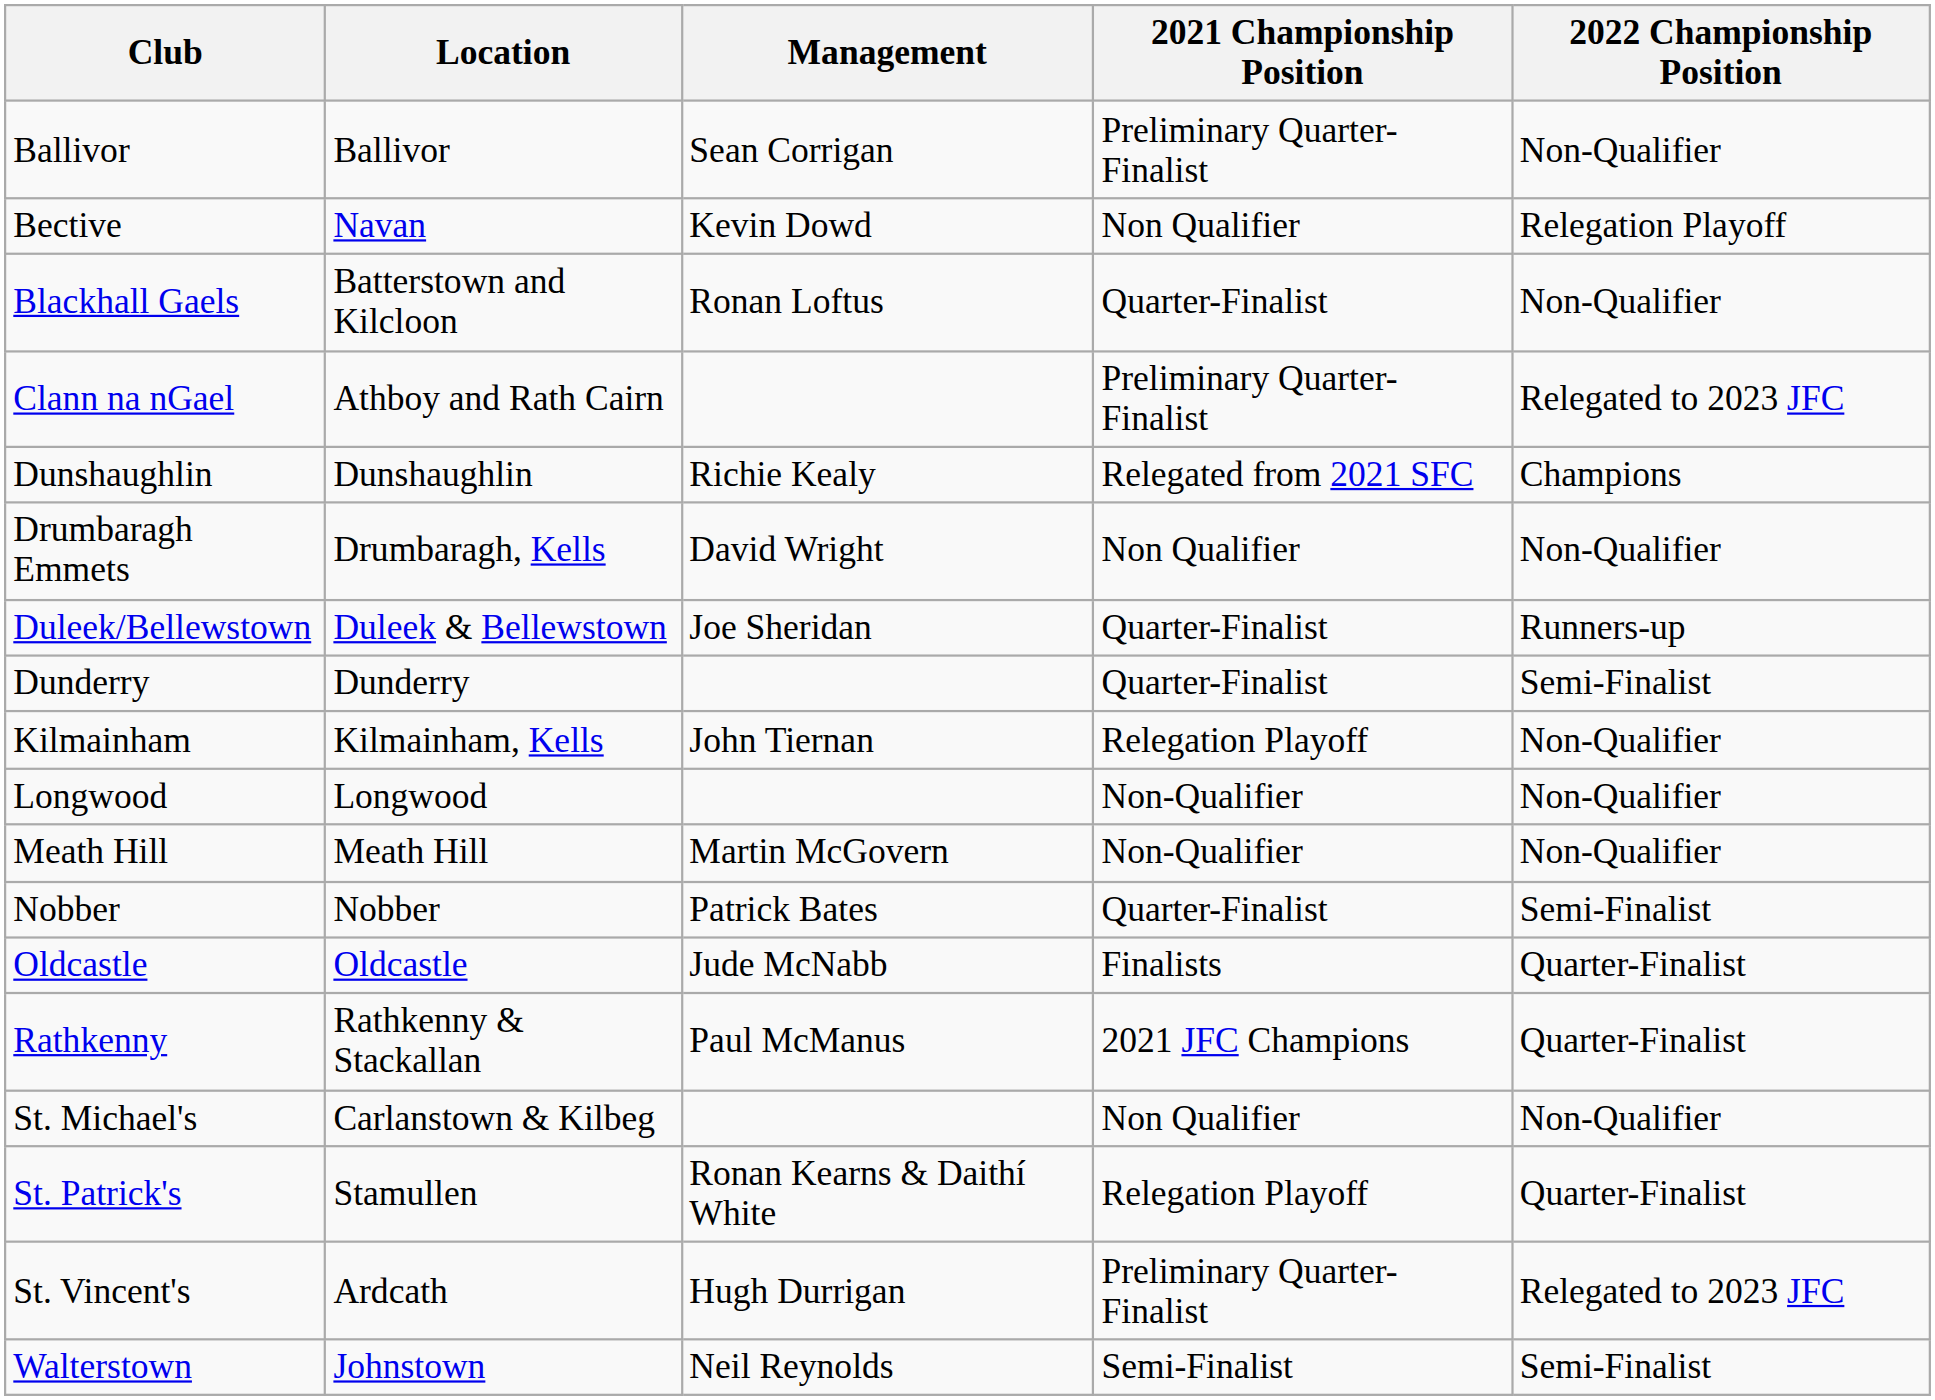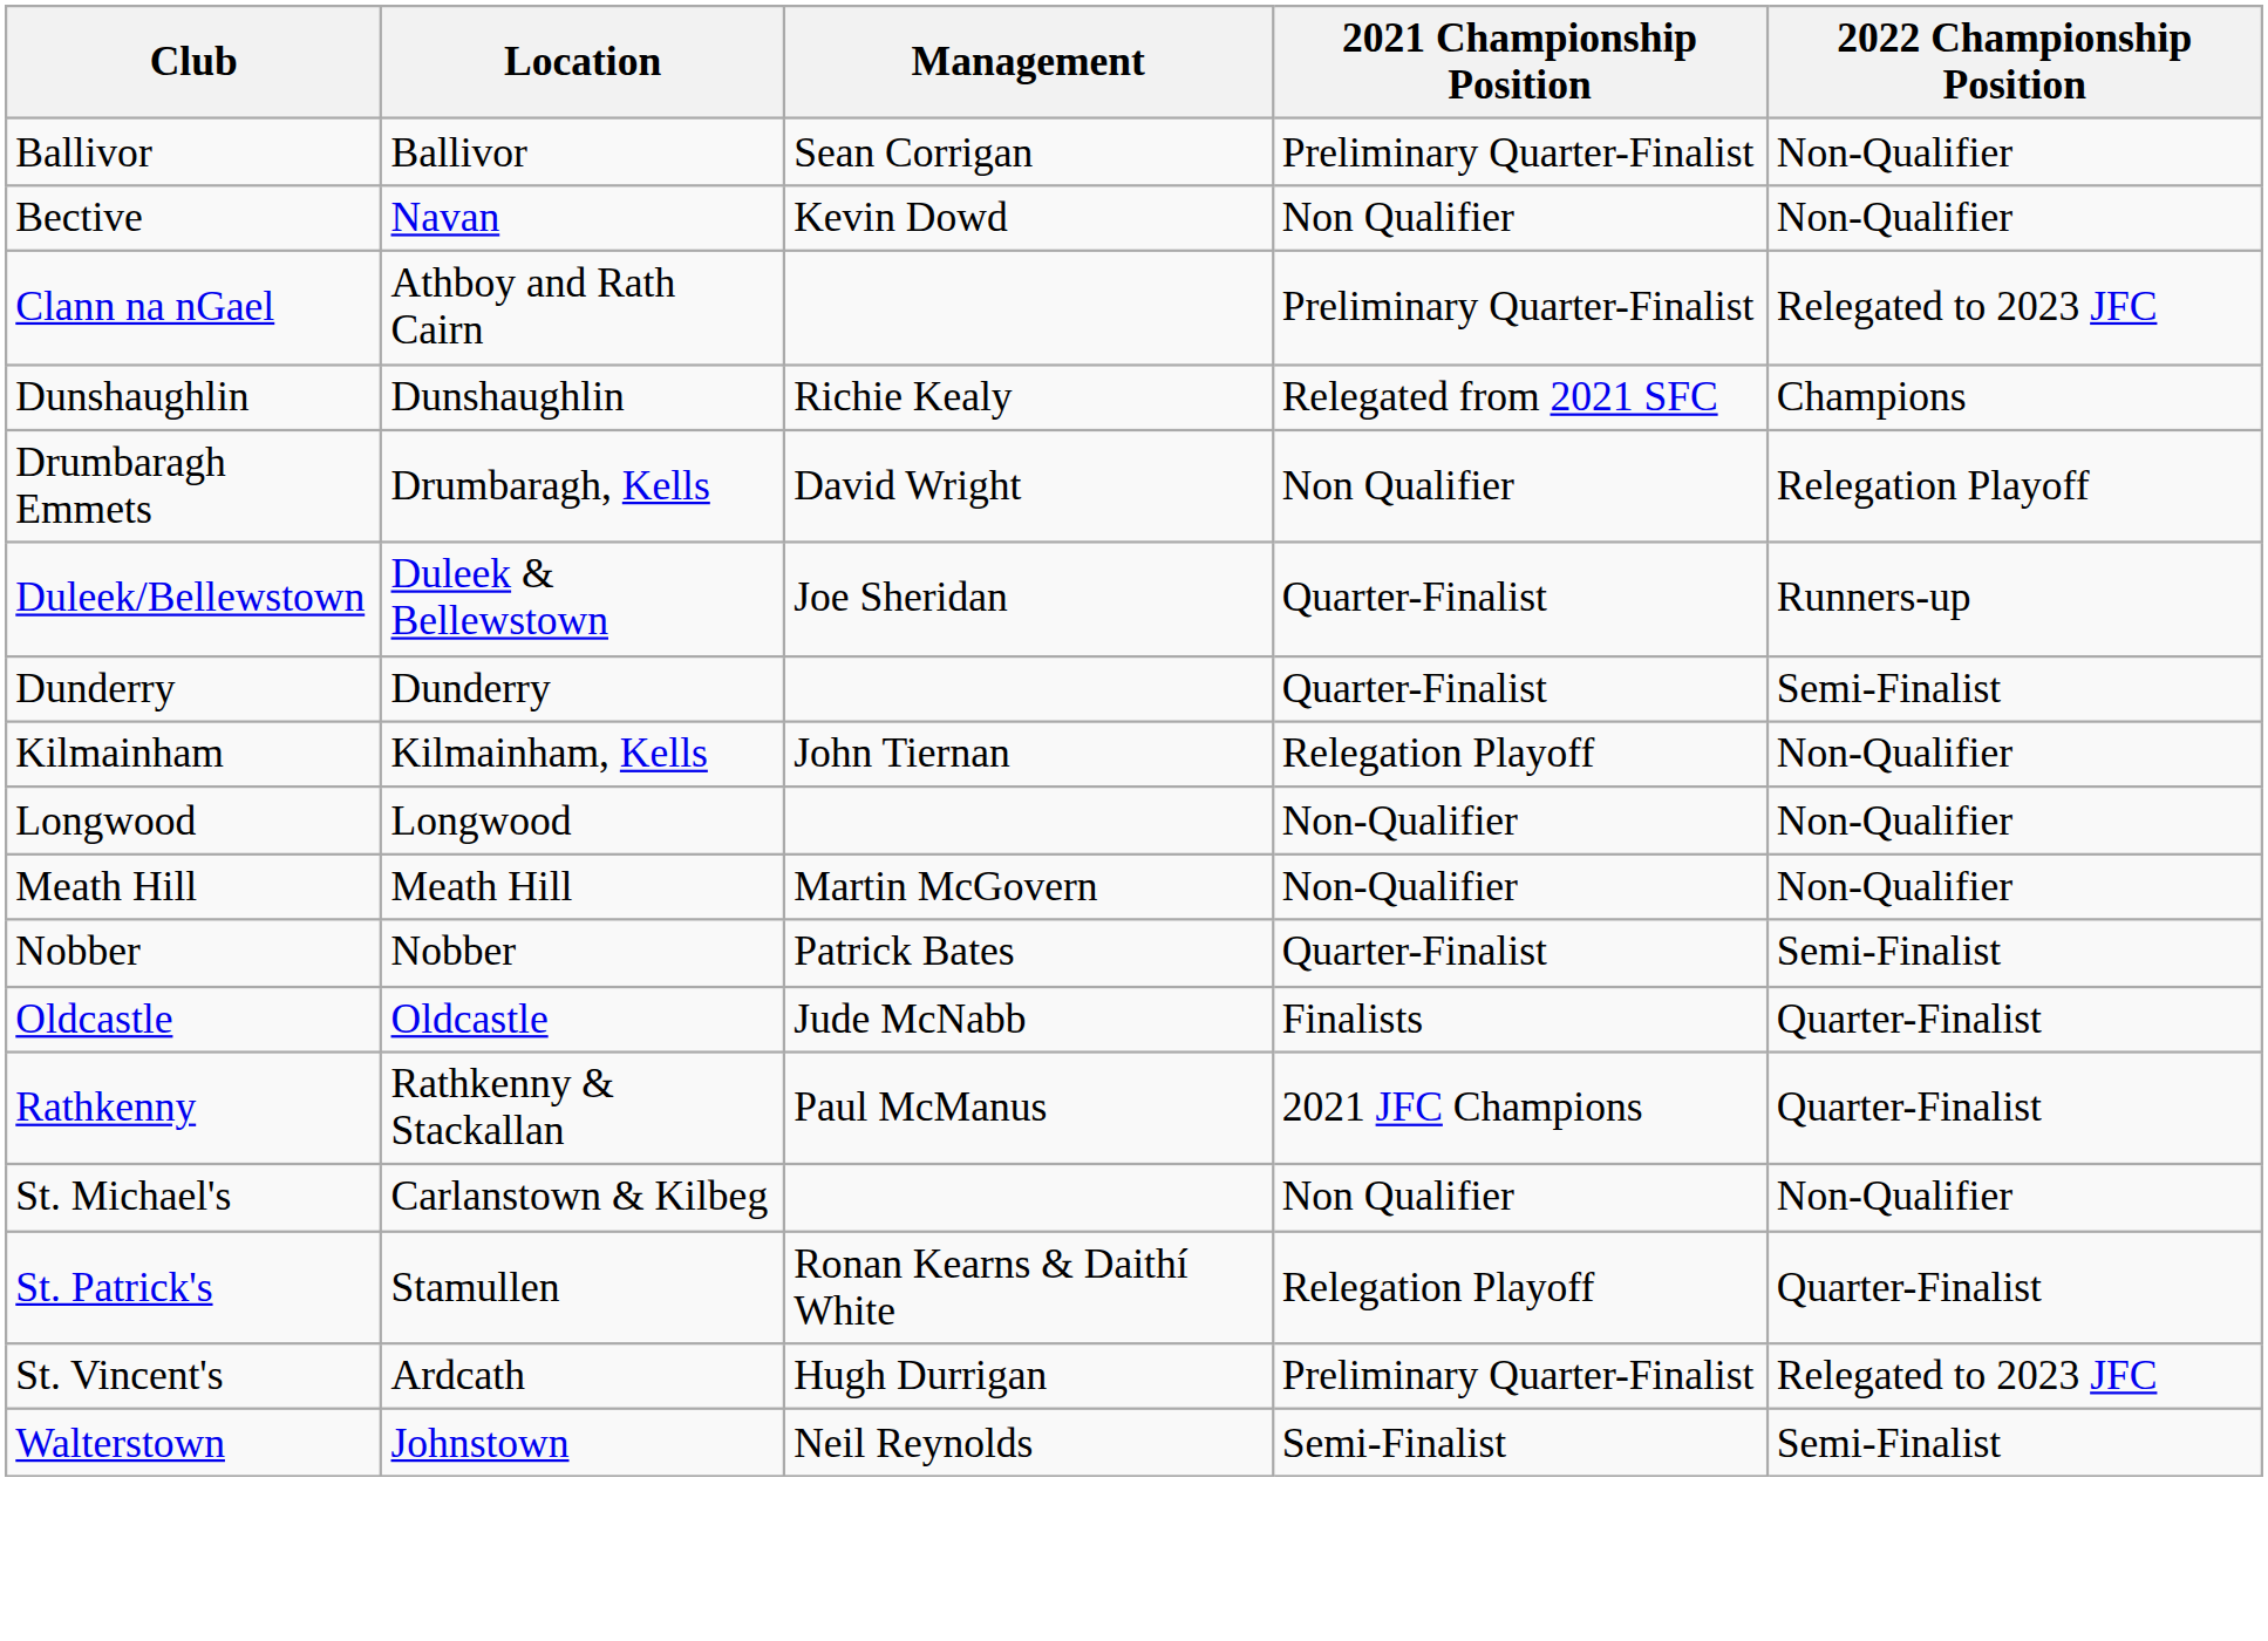 <table class="wikitable sortable">
 <tr>
 <th>Club</th>
 <th>Location</th>
 <th>Management</th>
 <th>2021 Championship Position</th>
 <th>2022 Championship Position</th>
 </tr>
 <tr>
 <td> Ballivor</td>
 <td>Ballivor</td>
 <td>Sean Corrigan</td>
 <td>Preliminary Quarter-Finalist</td>
 <td>Non-Qualifier</td>
 </tr>
 <tr>
 <td> Bective</td>
 <td><a href='#'>Navan</a></td>
 <td>Kevin Dowd</td>
 <td>Non Qualifier</td>
-<td>Relegation Playoff</td>
-</tr>
-<tr>
-<td> <a href='#'>Blackhall Gaels</a></td>
-<td>Batterstown and Kilcloon</td>
-<td>Ronan Loftus</td>
-<td>Quarter-Finalist</td>
 <td>Non-Qualifier</td>
 </tr>
 <tr>
 <td> <a href='#'>Clann na nGael</a></td>
 <td>Athboy and Rath Cairn</td>
 <td></td>
 <td>Preliminary Quarter-Finalist</td>
 <td>Relegated to 2023 <a href='#'>JFC</a></td>
 </tr>
 <tr>
 <td> Dunshaughlin</td>
 <td>Dunshaughlin</td>
 <td>Richie Kealy</td>
 <td>Relegated from <a href='#'>2021 SFC</a></td>
 <td>Champions</td>
 </tr>
 <tr>
 <td> Drumbaragh Emmets</td>
 <td>Drumbaragh, <a href='#'>Kells</a></td>
 <td>David Wright</td>
 <td>Non Qualifier</td>
-<td>Non-Qualifier</td>
+<td>Relegation Playoff</td>
 </tr>
 <tr>
 <td> <a href='#'>Duleek/Bellewstown</a></td>
 <td><a href='#'>Duleek</a> & <a href='#'>Bellewstown</a></td>
 <td>Joe Sheridan</td>
 <td>Quarter-Finalist</td>
 <td>Runners-up</td>
 </tr>
 <tr>
 <td> Dunderry</td>
 <td>Dunderry</td>
 <td></td>
 <td>Quarter-Finalist</td>
 <td>Semi-Finalist</td>
 </tr>
 <tr>
 <td> Kilmainham</td>
 <td>Kilmainham, <a href='#'>Kells</a></td>
 <td>John Tiernan</td>
 <td>Relegation Playoff</td>
 <td>Non-Qualifier</td>
 </tr>
 <tr>
 <td> Longwood</td>
 <td>Longwood</td>
 <td></td>
 <td>Non-Qualifier</td>
 <td>Non-Qualifier</td>
 </tr>
 <tr>
 <td> Meath Hill</td>
 <td>Meath Hill</td>
 <td>Martin McGovern</td>
 <td>Non-Qualifier</td>
 <td>Non-Qualifier</td>
 </tr>
 <tr>
 <td> Nobber</td>
 <td>Nobber</td>
 <td>Patrick Bates</td>
 <td>Quarter-Finalist</td>
 <td>Semi-Finalist</td>
 </tr>
 <tr>
 <td> <a href='#'>Oldcastle</a></td>
 <td><a href='#'>Oldcastle</a></td>
 <td>Jude McNabb</td>
 <td>Finalists</td>
 <td>Quarter-Finalist</td>
 </tr>
 <tr>
 <td> <a href='#'>Rathkenny</a></td>
 <td>Rathkenny & Stackallan</td>
 <td>Paul McManus</td>
 <td>2021 <a href='#'>JFC</a> Champions</td>
 <td>Quarter-Finalist</td>
 </tr>
 <tr>
 <td> St. Michael's</td>
 <td>Carlanstown & Kilbeg</td>
 <td></td>
 <td>Non Qualifier</td>
 <td>Non-Qualifier</td>
 </tr>
 <tr>
 <td> <a href='#'>St. Patrick's</a></td>
 <td>Stamullen</td>
 <td>Ronan Kearns & Daithí White</td>
 <td>Relegation Playoff</td>
 <td>Quarter-Finalist</td>
 </tr>
 <tr>
 <td> St. Vincent's</td>
 <td>Ardcath</td>
 <td>Hugh Durrigan</td>
 <td>Preliminary Quarter-Finalist</td>
 <td>Relegated to 2023 <a href='#'>JFC</a></td>
 </tr>
 <tr>
 <td> <a href='#'>Walterstown</a></td>
 <td><a href='#'>Johnstown</a></td>
 <td>Neil Reynolds</td>
 <td>Semi-Finalist</td>
 <td>Semi-Finalist</td>
 </tr>
 </table>
